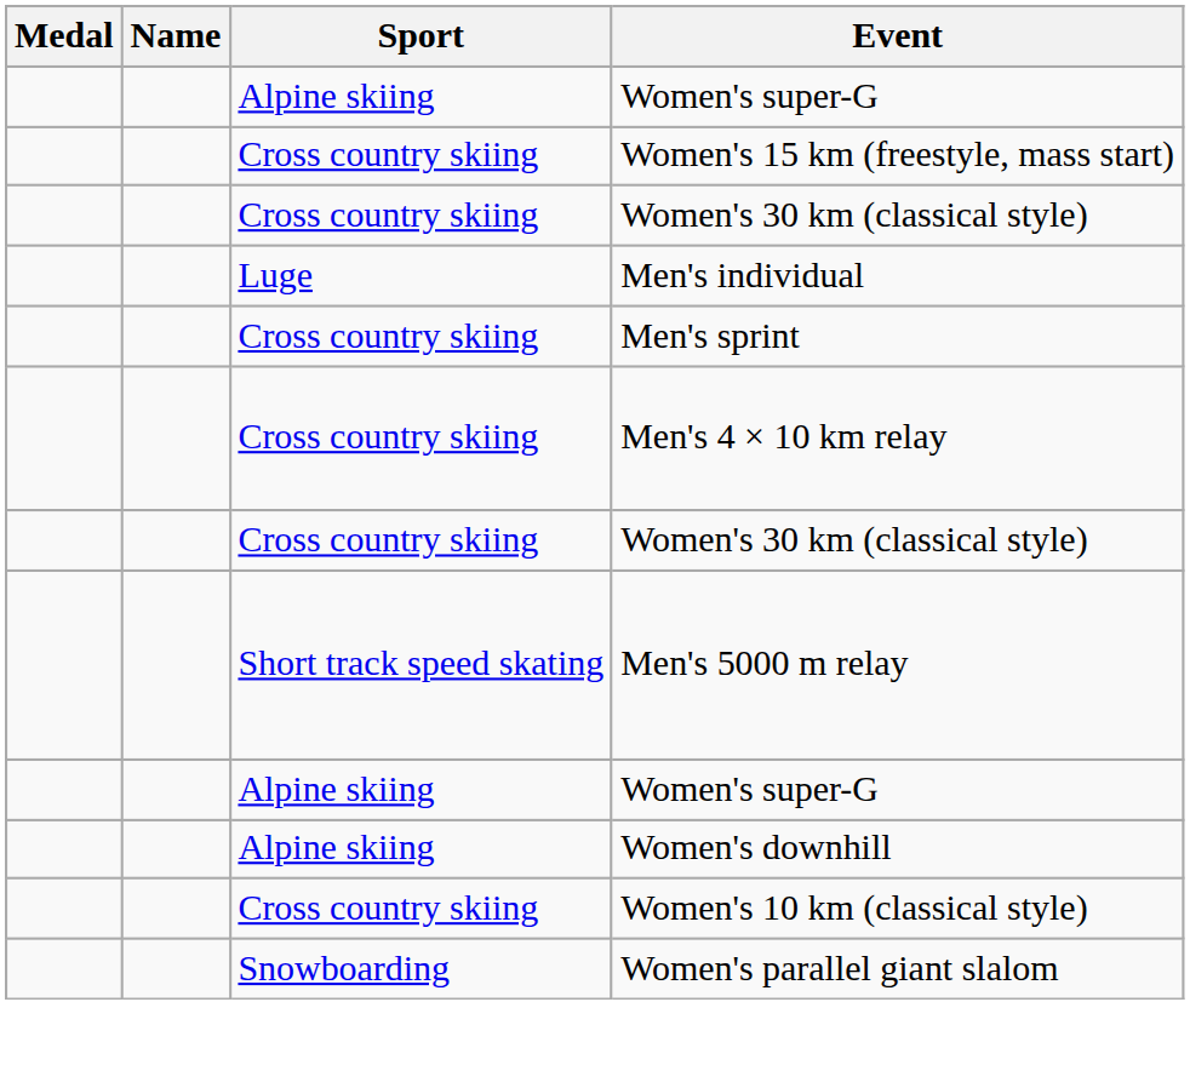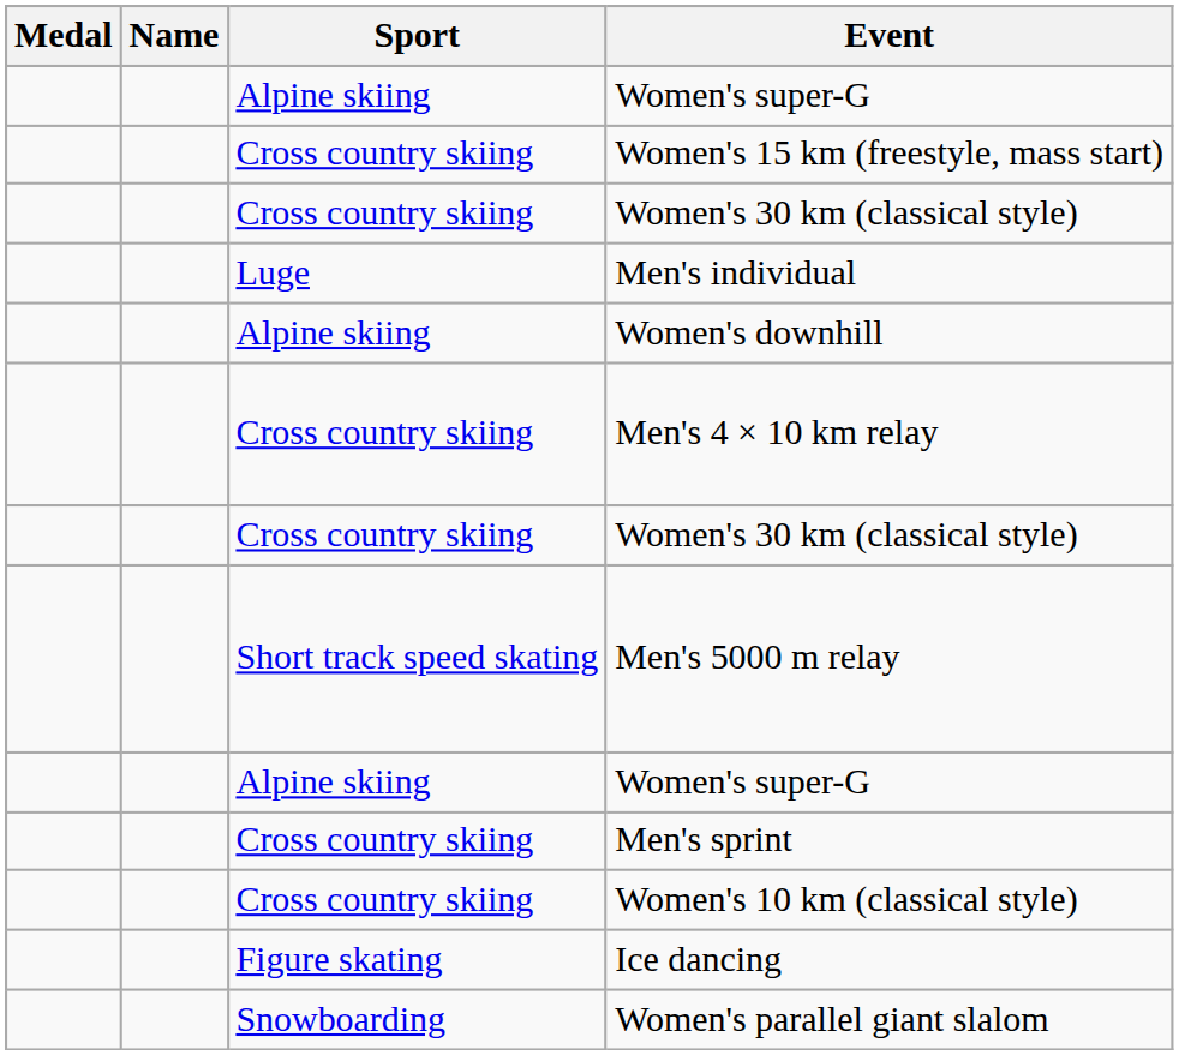 <table class="wikitable sortable" style="font-size:90%">
 <tr>
 <th>Medal</th>
 <th>Name</th>
 <th>Sport</th>
 <th>Event</th>
 </tr>
 <tr>
 <td></td>
 <td></td>
 <td><a href='#'>Alpine skiing</a></td>
 <td>Women's super-G</td>
 </tr>
 <tr>
 <td></td>
 <td></td>
 <td><a href='#'>Cross country skiing</a></td>
 <td>Women's 15 km (freestyle, mass start)</td>
 </tr>
 <tr>
 <td></td>
 <td></td>
 <td><a href='#'>Cross country skiing</a></td>
 <td>Women's 30 km (classical style)</td>
 </tr>
 <tr>
 <td></td>
 <td></td>
 <td><a href='#'>Luge</a></td>
 <td>Men's individual</td>
 </tr>
 <tr>
 <td></td>
 <td></td>
-<td><a href='#'>Cross country skiing</a></td>
-<td>Men's sprint</td>
+<td><a href='#'>Alpine skiing</a></td>
+<td>Women's downhill</td>
 </tr>
 <tr>
 <td></td>
 <td> <br>  <br>  <br> </td>
 <td><a href='#'>Cross country skiing</a></td>
 <td>Men's 4 × 10 km relay</td>
 </tr>
 <tr>
 <td></td>
 <td></td>
 <td><a href='#'>Cross country skiing</a></td>
 <td>Women's 30 km (classical style)</td>
 </tr>
 <tr>
 <td></td>
 <td> <br>  <br>  <br>  <br> </td>
 <td><a href='#'>Short track speed skating</a></td>
 <td>Men's 5000 m relay</td>
 </tr>
 <tr>
 <td></td>
 <td></td>
 <td><a href='#'>Alpine skiing</a></td>
 <td>Women's super-G</td>
 </tr>
 <tr>
 <td></td>
 <td></td>
-<td><a href='#'>Alpine skiing</a></td>
-<td>Women's downhill</td>
+<td><a href='#'>Cross country skiing</a></td>
+<td>Men's sprint</td>
 </tr>
 <tr>
 <td></td>
 <td></td>
 <td><a href='#'>Cross country skiing</a></td>
 <td>Women's 10 km (classical style)</td>
 </tr>
 <tr>
 <td></td>
+<td> <br> </td>
+<td><a href='#'>Figure skating</a></td>
+<td>Ice dancing</td>
+</tr>
+<tr>
+<td></td>
 <td></td>
 <td><a href='#'>Snowboarding</a></td>
 <td>Women's parallel giant slalom</td>
 </tr>
 </table>
